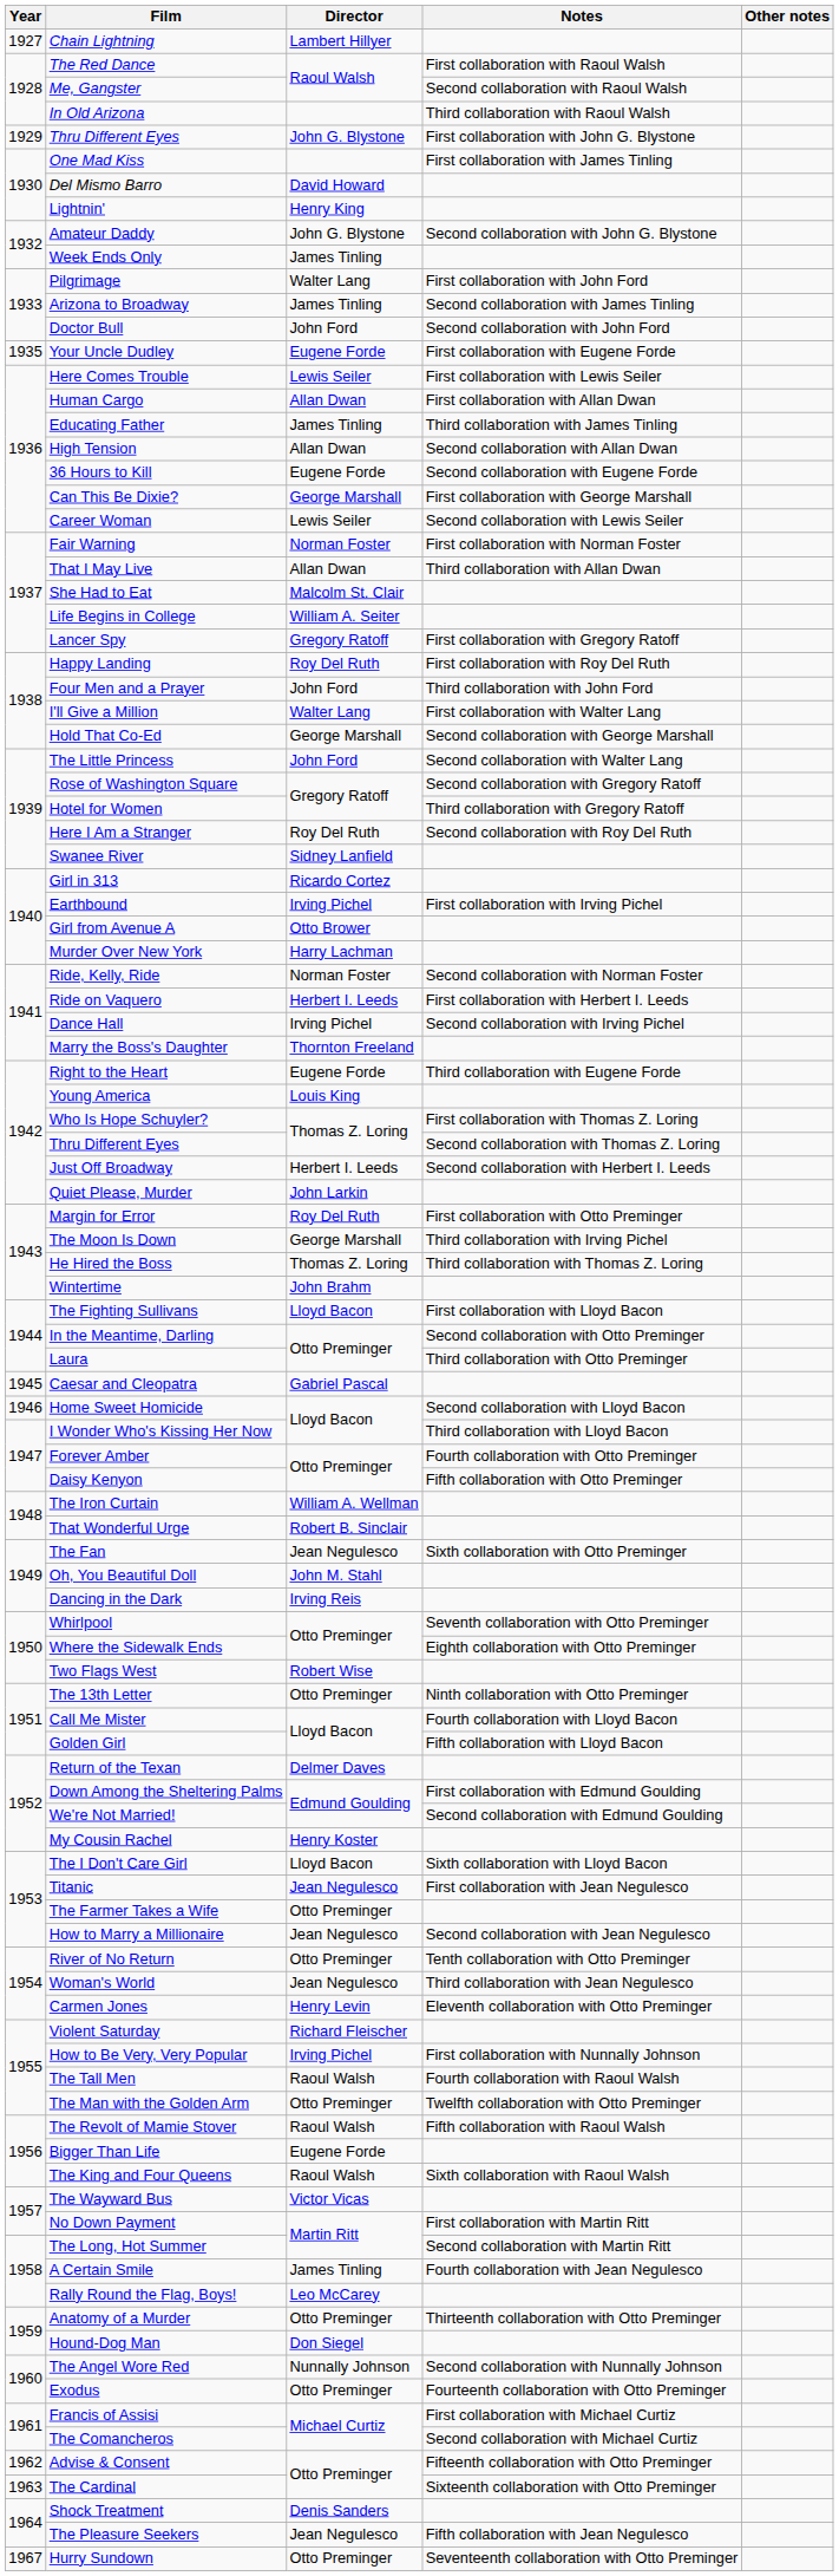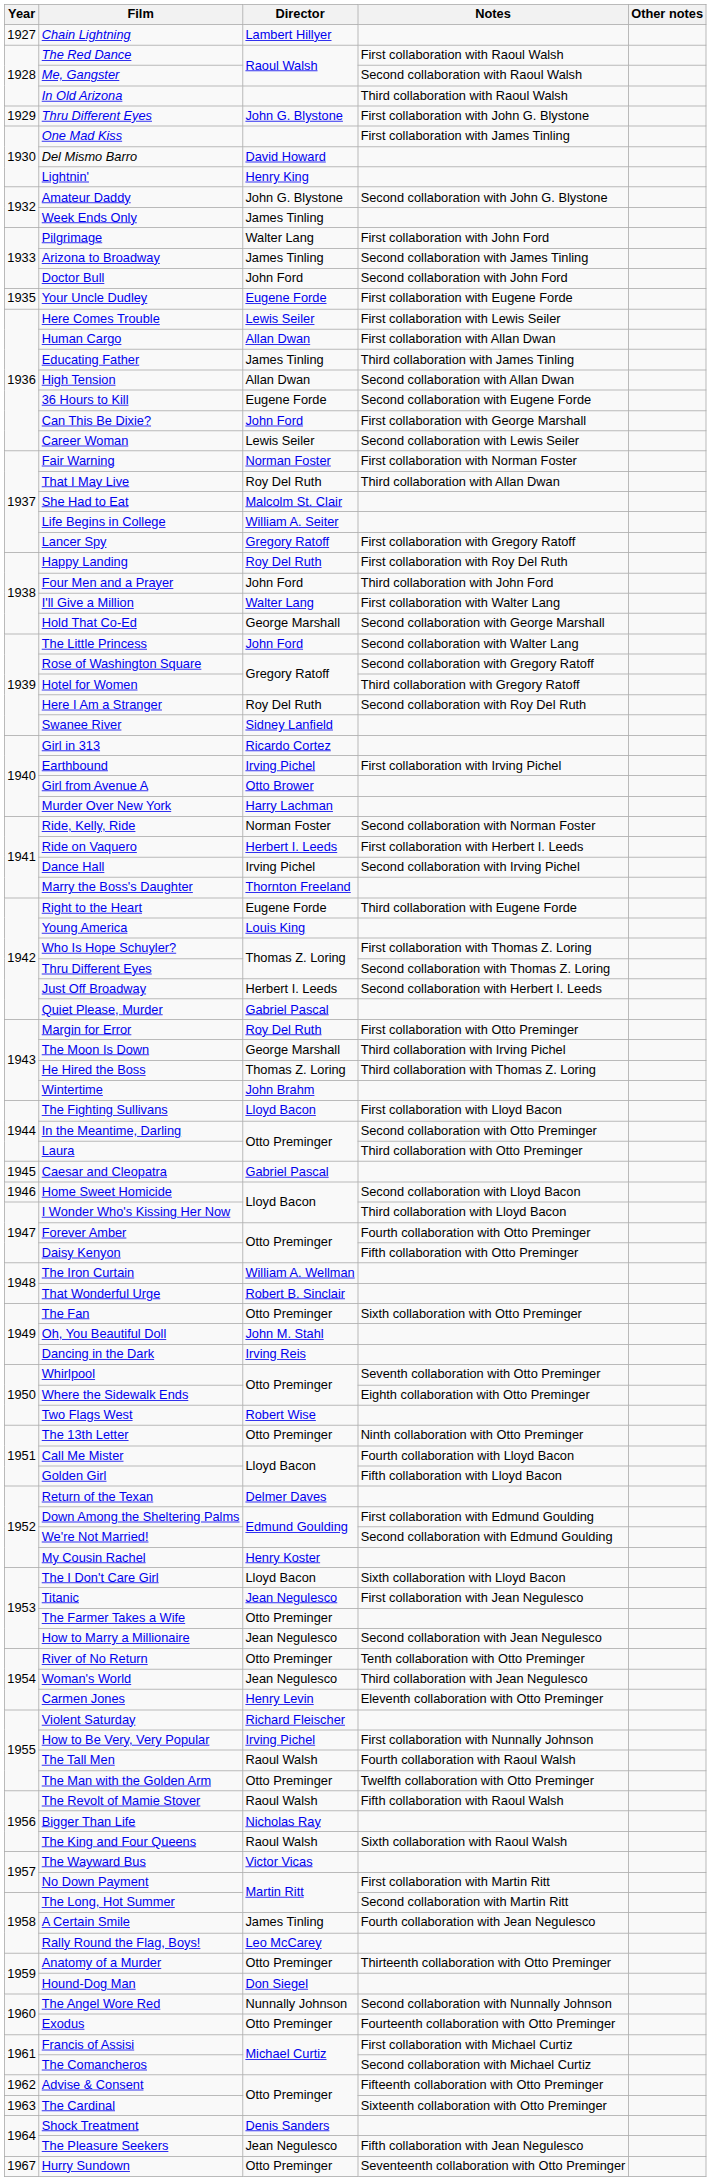 <table class="wikitable">
 <tr>
 <th>Year</th>
 <th>Film</th>
 <th>Director</th>
 <th>Notes</th>
 <th>Other notes</th>
 </tr>
 <tr>
 <td>1927</td>
 <td><em><a href='#'>Chain Lightning</a></em></td>
 <td><a href='#'>Lambert Hillyer</a></td>
 <td></td>
 <td></td>
 </tr>
 <tr>
 <td rowspan=3>1928</td>
 <td><em><a href='#'>The Red Dance</a></em></td>
 <td rowspan=2><a href='#'>Raoul Walsh</a></td>
 <td>First collaboration with Raoul Walsh</td>
 <td></td>
 </tr>
 <tr>
 <td><em><a href='#'>Me, Gangster</a></em></td>
 <td>Second collaboration with Raoul Walsh</td>
 <td></td>
 </tr>
 <tr>
 <td><em><a href='#'>In Old Arizona</a></em></td>
 <td></td>
 <td>Third collaboration with Raoul Walsh</td>
 <td></td>
 </tr>
 <tr>
 <td>1929</td>
 <td><em><a href='#'>Thru Different Eyes</a></em></td>
 <td><a href='#'>John G. Blystone</a></td>
 <td>First collaboration with John G. Blystone</td>
 <td></td>
 </tr>
 <tr>
 <td rowspan=3>1930</td>
 <td><em><a href='#'>One Mad Kiss</a></em></td>
 <td></td>
 <td>First collaboration with James Tinling</td>
 <td></td>
 </tr>
 <tr>
 <td><em>Del Mismo Barro</em></td>
 <td><a href='#'>David Howard</a><em></td>
 <td></td>
 <td></td>
 </tr>
 <tr>
 <td></em><a href='#'>Lightnin'</a><em></td>
 <td><a href='#'>Henry King</a></td>
 <td></td>
 <td></td>
 </tr>
 <tr>
 <td rowspan=2>1932</td>
 <td></em><a href='#'>Amateur Daddy</a><em></td>
 <td>John G. Blystone</td>
 <td>Second collaboration with John G. Blystone</td>
 <td></td>
 </tr>
 <tr>
 <td></em><a href='#'>Week Ends Only</a><em></td>
 <td>James Tinling</td>
 <td></td>
 <td></td>
 </tr>
 <tr>
 <td rowspan=3>1933</td>
 <td></em><a href='#'>Pilgrimage</a><em></td>
 <td>Walter Lang</td>
 <td>First collaboration with John Ford</td>
 <td><small></small></td>
 </tr>
 <tr>
 <td></em><a href='#'>Arizona to Broadway</a><em></td>
 <td>James Tinling</td>
 <td>Second collaboration with James Tinling</td>
 <td></td>
 </tr>
 <tr>
 <td></em><a href='#'>Doctor Bull</a><em></td>
 <td>John Ford</td>
 <td>Second collaboration with John Ford</td>
 <td></td>
 </tr>
 <tr>
 <td>1935</td>
 <td></em><a href='#'>Your Uncle Dudley</a><em></td>
 <td><a href='#'>Eugene Forde</a></td>
 <td>First collaboration with Eugene Forde</td>
 <td></td>
 </tr>
 <tr>
 <td rowspan=7>1936</td>
 <td></em><a href='#'>Here Comes Trouble</a><em></td>
 <td><a href='#'>Lewis Seiler</a></td>
 <td>First collaboration with Lewis Seiler</td>
 <td></td>
 </tr>
 <tr>
 <td></em><a href='#'>Human Cargo</a><em></td>
 <td><a href='#'>Allan Dwan</a></td>
 <td>First collaboration with Allan Dwan</td>
 <td></td>
 </tr>
 <tr>
 <td></em><a href='#'>Educating Father</a><em></td>
 <td>James Tinling</td>
 <td>Third collaboration with James Tinling</td>
 <td></td>
 </tr>
 <tr>
 <td></em><a href='#'>High Tension</a><em></td>
 <td>Allan Dwan</td>
 <td>Second collaboration with Allan Dwan</td>
 <td></td>
 </tr>
 <tr>
 <td></em><a href='#'>36 Hours to Kill</a><em></td>
 <td>Eugene Forde</td>
 <td>Second collaboration with Eugene Forde</td>
 <td></td>
 </tr>
 <tr>
 <td></em><a href='#'>Can This Be Dixie?</a><em></td>
-<td><a href='#'>George Marshall</a></td>
+<td><a href='#'>John Ford</a></td>
 <td>First collaboration with George Marshall</td>
 <td></td>
 </tr>
 <tr>
 <td></em><a href='#'>Career Woman</a><em></td>
 <td>Lewis Seiler</td>
 <td>Second collaboration with Lewis Seiler</td>
 <td></td>
 </tr>
 <tr>
 <td rowspan=5>1937</td>
 <td></em><a href='#'>Fair Warning</a><em></td>
 <td><a href='#'>Norman Foster</a></td>
 <td>First collaboration with Norman Foster</td>
 <td></td>
 </tr>
 <tr>
 <td></em><a href='#'>That I May Live</a><em></td>
-<td>Allan Dwan</td>
+<td>Roy Del Ruth</td>
 <td>Third collaboration with Allan Dwan</td>
 <td></td>
 </tr>
 <tr>
 <td></em><a href='#'>She Had to Eat</a><em></td>
 <td><a href='#'>Malcolm St. Clair</a></td>
 <td></td>
 <td></td>
 </tr>
 <tr>
 <td></em><a href='#'>Life Begins in College</a><em></td>
 <td><a href='#'>William A. Seiter</a></td>
 <td></td>
 <td></td>
 </tr>
 <tr>
 <td></em><a href='#'>Lancer Spy</a><em></td>
 <td><a href='#'>Gregory Ratoff</a></td>
 <td>First collaboration with Gregory Ratoff</td>
 <td></td>
 </tr>
 <tr>
 <td rowspan=4>1938</td>
 <td></em><a href='#'>Happy Landing</a><em></td>
 <td><a href='#'>Roy Del Ruth</a></td>
 <td>First collaboration with Roy Del Ruth</td>
 <td></td>
 </tr>
 <tr>
 <td></em><a href='#'>Four Men and a Prayer</a><em></td>
 <td>John Ford</td>
 <td>Third collaboration with John Ford</td>
 <td></td>
 </tr>
 <tr>
 <td></em><a href='#'>I'll Give a Million</a><em></td>
 <td><a href='#'>Walter Lang</a></td>
 <td>First collaboration with Walter Lang</td>
 <td></td>
 </tr>
 <tr>
 <td></em><a href='#'>Hold That Co-Ed</a><em></td>
 <td>George Marshall</td>
 <td>Second collaboration with George Marshall</td>
 <td></td>
 </tr>
 <tr>
 <td rowspan=5>1939</td>
 <td></em><a href='#'>The Little Princess</a><em></td>
 <td><a href='#'>John Ford</a></td>
 <td>Second collaboration with Walter Lang</td>
 <td></td>
 </tr>
 <tr>
 <td></em><a href='#'>Rose of Washington Square</a><em></td>
 <td rowspan=2>Gregory Ratoff</td>
 <td>Second collaboration with Gregory Ratoff</td>
 <td></td>
 </tr>
 <tr>
 <td></em><a href='#'>Hotel for Women</a><em></td>
 <td>Third collaboration with Gregory Ratoff</td>
 <td></td>
 </tr>
 <tr>
 <td></em><a href='#'>Here I Am a Stranger</a><em></td>
 <td>Roy Del Ruth</td>
 <td>Second collaboration with Roy Del Ruth</td>
 <td></td>
 </tr>
 <tr>
 <td></em><a href='#'>Swanee River</a><em></td>
 <td><a href='#'>Sidney Lanfield</a></td>
 <td></td>
 <td></td>
 </tr>
 <tr>
 <td rowspan=4>1940</td>
 <td></em><a href='#'>Girl in 313</a><em></td>
 <td><a href='#'>Ricardo Cortez</a></td>
 <td></td>
 <td></td>
 </tr>
 <tr>
 <td></em><a href='#'>Earthbound</a><em></td>
 <td><a href='#'>Irving Pichel</a></td>
 <td>First collaboration with Irving Pichel</td>
 <td></td>
 </tr>
 <tr>
 <td></em><a href='#'>Girl from Avenue A</a><em></td>
 <td><a href='#'>Otto Brower</a></td>
 <td></td>
 <td></td>
 </tr>
 <tr>
 <td></em><a href='#'>Murder Over New York</a><em></td>
 <td><a href='#'>Harry Lachman</a></td>
 <td></td>
 <td></td>
 </tr>
 <tr>
 <td rowspan=4>1941</td>
 <td></em><a href='#'>Ride, Kelly, Ride</a><em></td>
 <td>Norman Foster</td>
 <td>Second collaboration with Norman Foster</td>
 <td></td>
 </tr>
 <tr>
 <td></em><a href='#'>Ride on Vaquero</a><em></td>
 <td><a href='#'>Herbert I. Leeds</a></td>
 <td>First collaboration with Herbert I. Leeds</td>
 <td></td>
 </tr>
 <tr>
 <td></em><a href='#'>Dance Hall</a><em></td>
 <td>Irving Pichel</td>
 <td>Second collaboration with Irving Pichel</td>
 <td></td>
 </tr>
 <tr>
 <td></em><a href='#'>Marry the Boss's Daughter</a><em></td>
 <td><a href='#'>Thornton Freeland</a></td>
 <td></td>
 <td></td>
 </tr>
 <tr>
 <td rowspan=6>1942</td>
 <td></em><a href='#'>Right to the Heart</a><em></td>
 <td>Eugene Forde</td>
 <td>Third collaboration with Eugene Forde</td>
 <td></td>
 </tr>
 <tr>
 <td></em><a href='#'>Young America</a><em></td>
 <td><a href='#'>Louis King</a></td>
 <td></td>
 <td></td>
 </tr>
 <tr>
 <td></em><a href='#'>Who Is Hope Schuyler?</a><em></td>
 <td rowspan=2>Thomas Z. Loring</td>
 <td>First collaboration with Thomas Z. Loring</td>
 <td></td>
 </tr>
 <tr>
 <td></em><a href='#'>Thru Different Eyes</a><em></td>
 <td>Second collaboration with Thomas Z. Loring</td>
 <td></td>
 </tr>
 <tr>
 <td></em><a href='#'>Just Off Broadway</a><em></td>
 <td>Herbert I. Leeds</td>
 <td>Second collaboration with Herbert I. Leeds</td>
 <td></td>
 </tr>
 <tr>
 <td></em><a href='#'>Quiet Please, Murder</a><em></td>
-<td><a href='#'>John Larkin</a></td>
+<td><a href='#'>Gabriel Pascal</a></td>
 <td></td>
 <td></td>
 </tr>
 <tr>
 <td rowspan=4>1943</td>
 <td></em><a href='#'>Margin for Error</a><em></td>
 <td><a href='#'>Roy Del Ruth</a></td>
 <td>First collaboration with Otto Preminger</td>
 <td></td>
 </tr>
 <tr>
 <td></em><a href='#'>The Moon Is Down</a><em></td>
 <td>George Marshall</td>
 <td>Third collaboration with Irving Pichel</td>
 <td></td>
 </tr>
 <tr>
 <td></em><a href='#'>He Hired the Boss</a><em></td>
 <td>Thomas Z. Loring</td>
 <td>Third collaboration with Thomas Z. Loring</td>
 <td></td>
 </tr>
 <tr>
 <td></em><a href='#'>Wintertime</a><em></td>
 <td><a href='#'>John Brahm</a></td>
 <td></td>
 <td></td>
 </tr>
 <tr>
 <td rowspan=3>1944</td>
 <td></em><a href='#'>The Fighting Sullivans</a><em></td>
 <td><a href='#'>Lloyd Bacon</a></td>
 <td>First collaboration with Lloyd Bacon</td>
 <td></td>
 </tr>
 <tr>
 <td></em><a href='#'>In the Meantime, Darling</a><em></td>
 <td rowspan=2>Otto Preminger</td>
 <td>Second collaboration with Otto Preminger</td>
 <td></td>
 </tr>
 <tr>
 <td></em><a href='#'>Laura</a><em></td>
 <td>Third collaboration with Otto Preminger</td>
 <td></td>
 </tr>
 <tr>
 <td>1945</td>
 <td></em><a href='#'>Caesar and Cleopatra</a><em></td>
 <td><a href='#'>Gabriel Pascal</a></td>
 <td></td>
 <td><small></small></td>
 </tr>
 <tr>
 <td>1946</td>
 <td></em><a href='#'>Home Sweet Homicide</a><em></td>
 <td rowspan=2>Lloyd Bacon</td>
 <td>Second collaboration with Lloyd Bacon</td>
 <td></td>
 </tr>
 <tr>
 <td rowspan=3>1947</td>
 <td></em><a href='#'>I Wonder Who's Kissing Her Now</a><em></td>
 <td>Third collaboration with Lloyd Bacon</td>
 <td></td>
 </tr>
 <tr>
 <td></em><a href='#'>Forever Amber</a><em></td>
 <td rowspan=2>Otto Preminger</td>
 <td>Fourth collaboration with Otto Preminger</td>
 <td></td>
 </tr>
 <tr>
 <td></em><a href='#'>Daisy Kenyon</a><em></td>
 <td>Fifth collaboration with Otto Preminger</td>
 <td></td>
 </tr>
 <tr>
 <td rowspan=2>1948</td>
 <td></em><a href='#'>The Iron Curtain</a><em></td>
 <td><a href='#'>William A. Wellman</a></td>
 <td></td>
 <td></td>
 </tr>
 <tr>
 <td></em><a href='#'>That Wonderful Urge</a><em></td>
 <td><a href='#'>Robert B. Sinclair</a></td>
 <td></td>
 <td></td>
 </tr>
 <tr>
 <td rowspan=3>1949</td>
 <td></em><a href='#'>The Fan</a><em></td>
-<td>Jean Negulesco</td>
+<td>Otto Preminger</td>
 <td>Sixth collaboration with Otto Preminger</td>
 <td></td>
 </tr>
 <tr>
 <td></em><a href='#'>Oh, You Beautiful Doll</a><em></td>
 <td><a href='#'>John M. Stahl</a></td>
 <td></td>
 <td></td>
 </tr>
 <tr>
 <td></em><a href='#'>Dancing in the Dark</a><em></td>
 <td><a href='#'>Irving Reis</a></td>
 <td></td>
 <td></td>
 </tr>
 <tr>
 <td rowspan=3>1950</td>
 <td></em><a href='#'>Whirlpool</a><em></td>
 <td rowspan=2>Otto Preminger</td>
 <td>Seventh collaboration with Otto Preminger</td>
 <td></td>
 </tr>
 <tr>
 <td></em><a href='#'>Where the Sidewalk Ends</a><em></td>
 <td>Eighth collaboration with Otto Preminger</td>
 <td></td>
 </tr>
 <tr>
 <td></em><a href='#'>Two Flags West</a><em></td>
 <td><a href='#'>Robert Wise</a></td>
 <td></td>
 <td></td>
 </tr>
 <tr>
 <td rowspan=3>1951</td>
 <td></em><a href='#'>The 13th Letter</a><em></td>
 <td>Otto Preminger</td>
 <td>Ninth collaboration with Otto Preminger</td>
 <td></td>
 </tr>
 <tr>
 <td></em><a href='#'>Call Me Mister</a><em></td>
 <td rowspan=2>Lloyd Bacon</td>
 <td>Fourth collaboration with Lloyd Bacon</td>
 <td></td>
 </tr>
 <tr>
 <td></em><a href='#'>Golden Girl</a><em></td>
 <td>Fifth collaboration with Lloyd Bacon</td>
 <td></td>
 </tr>
 <tr>
 <td rowspan=4>1952</td>
 <td></em><a href='#'>Return of the Texan</a><em></td>
 <td><a href='#'>Delmer Daves</a></td>
 <td></td>
 <td></td>
 </tr>
 <tr>
 <td></em><a href='#'>Down Among the Sheltering Palms</a><em></td>
 <td rowspan=2><a href='#'>Edmund Goulding</a></td>
 <td>First collaboration with Edmund Goulding</td>
 <td></td>
 </tr>
 <tr>
 <td></em><a href='#'>We're Not Married!</a><em></td>
 <td>Second collaboration with Edmund Goulding</td>
 <td></td>
 </tr>
 <tr>
 <td></em><a href='#'>My Cousin Rachel</a><em></td>
 <td><a href='#'>Henry Koster</a></td>
 <td></td>
 <td></td>
 </tr>
 <tr>
 <td rowspan=4>1953</td>
 <td></em><a href='#'>The I Don't Care Girl</a><em></td>
 <td>Lloyd Bacon</td>
 <td>Sixth collaboration with Lloyd Bacon</td>
 <td></td>
 </tr>
 <tr>
 <td></em><a href='#'>Titanic</a><em></td>
 <td><a href='#'>Jean Negulesco</a></td>
 <td>First collaboration with Jean Negulesco</td>
 <td></td>
 </tr>
 <tr>
 <td></em><a href='#'>The Farmer Takes a Wife</a><em></td>
 <td>Otto Preminger</td>
 <td></td>
 <td></td>
 </tr>
 <tr>
 <td></em><a href='#'>How to Marry a Millionaire</a><em></td>
 <td>Jean Negulesco</td>
 <td>Second collaboration with Jean Negulesco</td>
 <td></td>
 </tr>
 <tr>
 <td rowspan=3>1954</td>
 <td></em><a href='#'>River of No Return</a><em></td>
 <td>Otto Preminger</td>
 <td>Tenth collaboration with Otto Preminger</td>
 <td></td>
 </tr>
 <tr>
 <td></em><a href='#'>Woman's World</a><em></td>
 <td>Jean Negulesco</td>
 <td>Third collaboration with Jean Negulesco</td>
 <td></td>
 </tr>
 <tr>
 <td></em><a href='#'>Carmen Jones</a><em></td>
 <td><a href='#'>Henry Levin</a></td>
 <td>Eleventh collaboration with Otto Preminger</td>
 <td></td>
 </tr>
 <tr>
 <td rowspan=4>1955</td>
 <td></em><a href='#'>Violent Saturday</a><em></td>
 <td><a href='#'>Richard Fleischer</a></td>
 <td></td>
 <td></td>
 </tr>
 <tr>
 <td></em><a href='#'>How to Be Very, Very Popular</a><em></td>
 <td><a href='#'>Irving Pichel</a></td>
 <td>First collaboration with Nunnally Johnson</td>
 <td></td>
 </tr>
 <tr>
 <td></em><a href='#'>The Tall Men</a><em></td>
 <td>Raoul Walsh</td>
 <td>Fourth collaboration with Raoul Walsh</td>
 <td></td>
 </tr>
 <tr>
 <td></em><a href='#'>The Man with the Golden Arm</a><em></td>
 <td>Otto Preminger</td>
 <td>Twelfth collaboration with Otto Preminger</td>
 <td></td>
 </tr>
 <tr>
 <td rowspan=3>1956</td>
 <td></em><a href='#'>The Revolt of Mamie Stover</a><em></td>
 <td>Raoul Walsh</td>
 <td>Fifth collaboration with Raoul Walsh</td>
 <td></td>
 </tr>
 <tr>
 <td></em><a href='#'>Bigger Than Life</a><em></td>
-<td>Eugene Forde</td>
+<td><a href='#'>Nicholas Ray</a></td>
 <td></td>
 <td></td>
 </tr>
 <tr>
 <td></em><a href='#'>The King and Four Queens</a><em></td>
 <td>Raoul Walsh</td>
 <td>Sixth collaboration with Raoul Walsh</td>
 <td></td>
 </tr>
 <tr>
 <td rowspan=2>1957</td>
 <td></em><a href='#'>The Wayward Bus</a><em></td>
 <td><a href='#'>Victor Vicas</a></td>
 <td></td>
 <td></td>
 </tr>
 <tr>
 <td></em><a href='#'>No Down Payment</a><em></td>
 <td rowspan=2><a href='#'>Martin Ritt</a></td>
 <td>First collaboration with Martin Ritt</td>
 <td></td>
 </tr>
 <tr>
 <td rowspan=3>1958</td>
 <td></em><a href='#'>The Long, Hot Summer</a><em></td>
 <td>Second collaboration with Martin Ritt</td>
 <td></td>
 </tr>
 <tr>
 <td></em><a href='#'>A Certain Smile</a><em></td>
 <td>James Tinling</td>
 <td>Fourth collaboration with Jean Negulesco</td>
 <td></td>
 </tr>
 <tr>
 <td></em><a href='#'>Rally Round the Flag, Boys!</a><em></td>
 <td><a href='#'>Leo McCarey</a></td>
 <td></td>
 <td></td>
 </tr>
 <tr>
 <td rowspan=2>1959</td>
 <td></em><a href='#'>Anatomy of a Murder</a><em></td>
 <td>Otto Preminger</td>
 <td>Thirteenth collaboration with Otto Preminger</td>
 <td></td>
 </tr>
 <tr>
 <td></em><a href='#'>Hound-Dog Man</a><em></td>
 <td><a href='#'>Don Siegel</a></td>
 <td></td>
 <td></td>
 </tr>
 <tr>
 <td rowspan=2>1960</td>
 <td></em><a href='#'>The Angel Wore Red</a><em></td>
 <td>Nunnally Johnson</td>
 <td>Second collaboration with Nunnally Johnson</td>
 <td></td>
 </tr>
 <tr>
 <td></em><a href='#'>Exodus</a><em></td>
 <td>Otto Preminger</td>
 <td>Fourteenth collaboration with Otto Preminger</td>
 <td></td>
 </tr>
 <tr>
 <td rowspan=2>1961</td>
 <td></em><a href='#'>Francis of Assisi</a><em></td>
 <td rowspan=2><a href='#'>Michael Curtiz</a></td>
 <td>First collaboration with Michael Curtiz</td>
 <td></td>
 </tr>
 <tr>
 <td></em><a href='#'>The Comancheros</a><em></td>
 <td>Second collaboration with Michael Curtiz</td>
 <td></td>
 </tr>
 <tr>
 <td>1962</td>
 <td></em><a href='#'>Advise & Consent</a><em></td>
 <td rowspan=2>Otto Preminger</td>
 <td>Fifteenth collaboration with Otto Preminger</td>
 <td></td>
 </tr>
 <tr>
 <td>1963</td>
 <td></em><a href='#'>The Cardinal</a><em></td>
 <td>Sixteenth collaboration with Otto Preminger</td>
 <td></td>
 </tr>
 <tr>
 <td rowspan=2>1964</td>
 <td></em><a href='#'>Shock Treatment</a><em></td>
 <td><a href='#'>Denis Sanders</a></td>
 <td></td>
 <td></td>
 </tr>
 <tr>
 <td></em><a href='#'>The Pleasure Seekers</a><em></td>
 <td>Jean Negulesco</td>
 <td>Fifth collaboration with Jean Negulesco</td>
 <td></td>
 </tr>
 <tr>
 <td>1967</td>
 <td></em><a href='#'>Hurry Sundown</a><em></td>
 <td>Otto Preminger</td>
 <td>Seventeenth collaboration with Otto Preminger</td>
 <td></td>
 </tr>
 </table>
